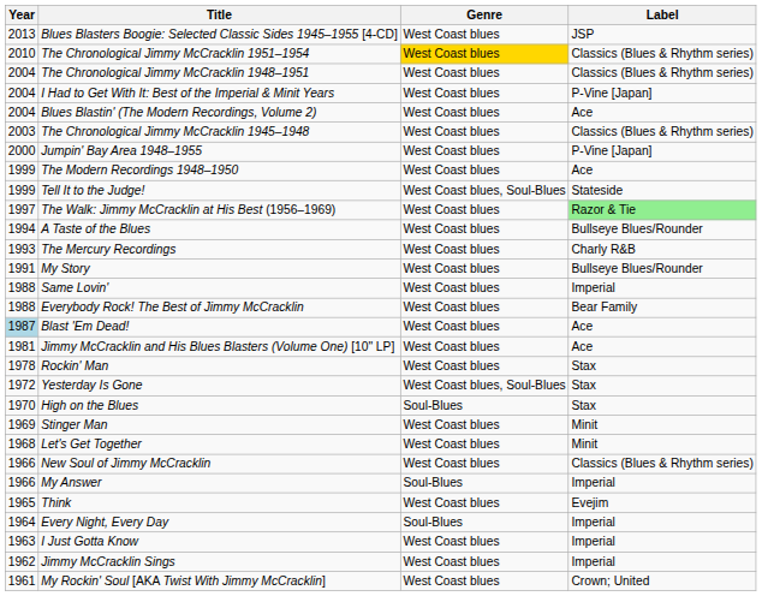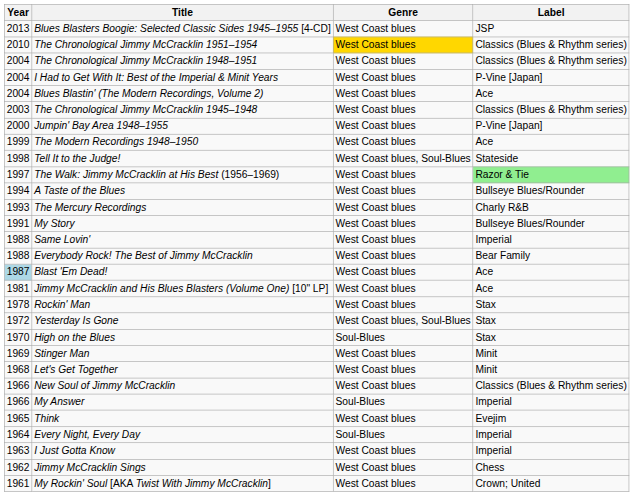 <table class="wikitable">
 <tr>
 <th>Year</th>
 <th>Title</th>
 <th>Genre</th>
 <th>Label</th>
 </tr>
 <tr>
 <td>2013</td>
 <td><em>Blues Blasters Boogie: Selected Classic Sides 1945–1955</em> [4-CD]</td>
 <td>West Coast blues</td>
 <td>JSP</td>
 </tr>
 <tr>
 <td>2010</td>
 <td><em>The Chronological Jimmy McCracklin 1951–1954</em></td>
 <td style="background: gold;">West Coast blues</td>
 <td>Classics (Blues & Rhythm series)</td>
 </tr>
 <tr>
 <td>2004</td>
 <td><em>The Chronological Jimmy McCracklin 1948–1951</em></td>
 <td>West Coast blues</td>
 <td>Classics (Blues & Rhythm series)</td>
 </tr>
 <tr>
 <td>2004</td>
 <td><em>I Had to Get With It: Best of the Imperial & Minit Years</em></td>
 <td>West Coast blues</td>
 <td>P-Vine [Japan]</td>
 </tr>
 <tr>
 <td>2004</td>
 <td><em>Blues Blastin' (The Modern Recordings, Volume 2)</em></td>
 <td>West Coast blues</td>
 <td>Ace</td>
 </tr>
 <tr>
 <td>2003</td>
 <td><em>The Chronological Jimmy McCracklin 1945–1948</em></td>
 <td>West Coast blues</td>
 <td>Classics (Blues & Rhythm series)</td>
 </tr>
 <tr>
 <td>2000</td>
 <td><em>Jumpin' Bay Area 1948–1955</em></td>
 <td>West Coast blues</td>
 <td>P-Vine [Japan]</td>
 </tr>
 <tr>
 <td>1999</td>
 <td><em>The Modern Recordings 1948–1950</em></td>
 <td>West Coast blues</td>
 <td>Ace</td>
 </tr>
 <tr>
-<td>1999</td>
+<td>1998</td>
 <td><em>Tell It to the Judge!</em></td>
 <td>West Coast blues, Soul-Blues</td>
 <td>Stateside</td>
 </tr>
 <tr>
 <td>1997</td>
 <td><em>The Walk: Jimmy McCracklin at His Best</em> (1956–1969)</td>
 <td>West Coast blues</td>
 <td style="background: lightgreen;">Razor & Tie</td>
 </tr>
 <tr>
 <td>1994</td>
 <td><em>A Taste of the Blues</em></td>
 <td>West Coast blues</td>
 <td>Bullseye Blues/Rounder</td>
 </tr>
 <tr>
 <td>1993</td>
 <td><em>The Mercury Recordings</em></td>
 <td>West Coast blues</td>
 <td>Charly R&B</td>
 </tr>
 <tr>
 <td>1991</td>
 <td><em>My Story</em></td>
 <td>West Coast blues</td>
 <td>Bullseye Blues/Rounder</td>
 </tr>
 <tr>
 <td>1988</td>
 <td><em>Same Lovin' </em></td>
 <td>West Coast blues</td>
 <td>Imperial</td>
 </tr>
 <tr>
 <td>1988</td>
 <td><em>Everybody Rock! The Best of Jimmy McCracklin</em></td>
 <td>West Coast blues</td>
 <td>Bear Family</td>
 </tr>
 <tr>
 <td style="background: lightblue;">1987</td>
 <td><em>Blast 'Em Dead!</em></td>
 <td>West Coast blues</td>
 <td>Ace</td>
 </tr>
 <tr>
 <td>1981</td>
 <td><em>Jimmy McCracklin and His Blues Blasters (Volume One)</em> [10" LP]</td>
 <td>West Coast blues</td>
 <td>Ace</td>
 </tr>
 <tr>
 <td>1978</td>
 <td><em>Rockin' Man</em></td>
 <td>West Coast blues</td>
 <td>Stax</td>
 </tr>
 <tr>
 <td>1972</td>
 <td><em>Yesterday Is Gone</em></td>
 <td>West Coast blues, Soul-Blues</td>
 <td>Stax</td>
 </tr>
 <tr>
 <td>1970</td>
 <td><em>High on the Blues</em></td>
 <td>Soul-Blues</td>
 <td>Stax</td>
 </tr>
 <tr>
 <td>1969</td>
 <td><em>Stinger Man</em></td>
 <td>West Coast blues</td>
 <td>Minit</td>
 </tr>
 <tr>
 <td>1968</td>
 <td><em>Let's Get Together</em></td>
 <td>West Coast blues</td>
 <td>Minit</td>
 </tr>
 <tr>
 <td>1966</td>
 <td><em>New Soul of Jimmy McCracklin</em></td>
 <td>West Coast blues</td>
 <td>Classics (Blues & Rhythm series)</td>
 </tr>
 <tr>
 <td>1966</td>
 <td><em>My Answer</em></td>
 <td>Soul-Blues</td>
 <td>Imperial</td>
 </tr>
 <tr>
 <td>1965</td>
 <td><em>Think</em></td>
 <td>West Coast blues</td>
 <td>Evejim</td>
 </tr>
 <tr>
 <td>1964</td>
 <td><em>Every Night, Every Day</em></td>
 <td>Soul-Blues</td>
 <td>Imperial</td>
 </tr>
 <tr>
 <td>1963</td>
 <td><em>I Just Gotta Know</em></td>
 <td>West Coast blues</td>
 <td>Imperial</td>
 </tr>
 <tr>
 <td>1962</td>
 <td><em>Jimmy McCracklin Sings</em></td>
 <td>West Coast blues</td>
-<td>Imperial</td>
+<td>Chess</td>
 </tr>
 <tr>
 <td>1961</td>
 <td><em>My Rockin' Soul</em> [AKA <em>Twist With Jimmy McCracklin</em>]</td>
 <td>West Coast blues</td>
 <td>Crown; United</td>
 </tr>
 </table>
